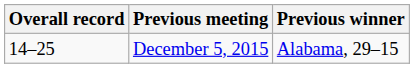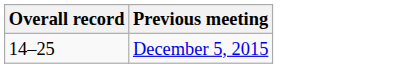 <table class="wikitable">
 <tr>
 <th>Overall record</th>
 <th>Previous meeting</th>
-<th>Previous winner</th>
 </tr>
 <tr>
 <td>14–25</td>
 <td><a href='#'>December 5, 2015</a></td>
-<td><a href='#'>Alabama</a>, 29–15</td>
 </tr>
 </table>
